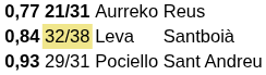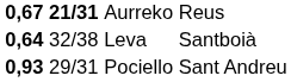 <table style="font-size: 90%; border-collapse:collapse" border=0 cellspacing=0 cellpadding=2>
 <tr bgcolor=#DCDCDC>
 </tr>
 <tr>
-<td><strong> 0,77 </strong></td>
+<td><strong> 0,67 </strong></td>
 <td><strong>21/31</strong></td>
 <td>Aurreko</td>
 <td>Reus</td>
 </tr>
 <tr>
-<td><strong> 0,84 </strong></td>
-<td style="background: khaki;">32/38</td>
+<td><strong> 0,64 </strong></td>
+<td>32/38</td>
 <td>Leva</td>
 <td>Santboià</td>
 </tr>
 <tr>
 <td><strong> 0,93 </strong></td>
 <td>29/31</td>
 <td>Pociello</td>
 <td>Sant Andreu</td>
 </tr>
 </table>
